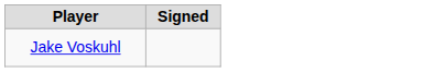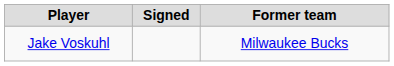 <table class="wikitable" style="text-align: center">
 <tr align="center" bgcolor="#dddddd">
 <td style="width:140px"><strong>Player</strong></td>
 <td style="width:70px"><strong>Signed</strong></td>
+<td style="width:210px"><strong>Former team</strong></td>
 </tr>
 <tr style="height:40px">
 <td><a href='#'>Jake Voskuhl</a></td>
 <td style="font-size: 80%"></td>
+<td><a href='#'>Milwaukee Bucks</a></td>
 </tr>
 </table>
